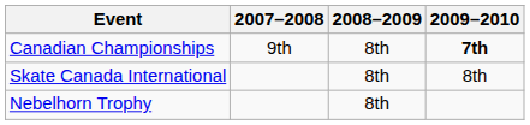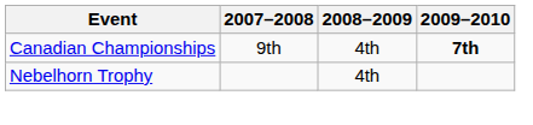 <table class="wikitable" style="text-align:center">
 <tr>
 <th>Event</th>
 <th>2007–2008</th>
 <th>2008–2009</th>
 <th>2009–2010</th>
 </tr>
 <tr>
 <td align=left><a href='#'>Canadian Championships</a></td>
 <td>9th</td>
-<td>8th</td>
+<td>4th</td>
 <td><strong>7th</strong></td>
-</tr>
-<tr>
-<td align=left><a href='#'>Skate Canada International</a></td>
-<td></td>
-<td>8th</td>
-<td>8th</td>
 </tr>
 <tr>
 <td align=left><a href='#'>Nebelhorn Trophy</a></td>
 <td></td>
-<td>8th</td>
+<td>4th</td>
 <td></td>
 </tr>
 </table>
